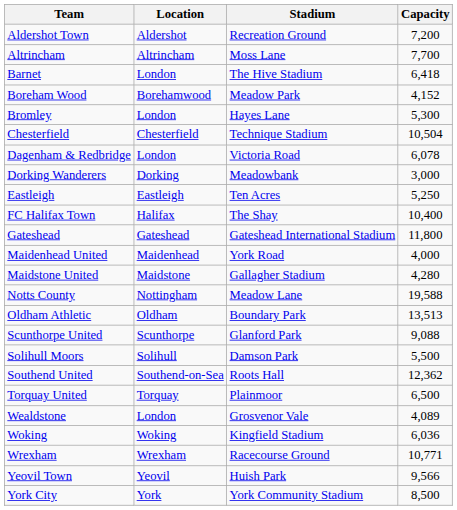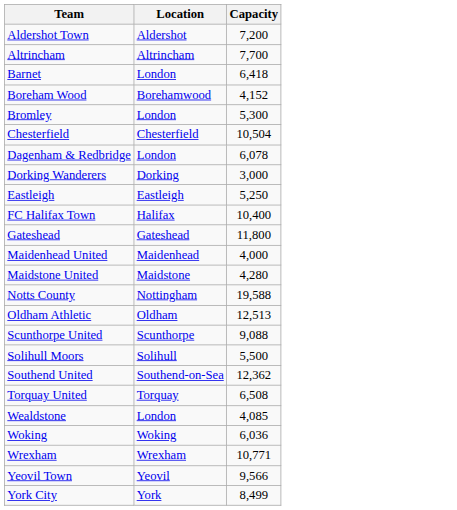 <table class="wikitable sortable">
 <tr>
 <th>Team</th>
 <th>Location</th>
-<th>Stadium</th>
 <th>Capacity</th>
 </tr>
 <tr>
 <td><a href='#'>Aldershot Town</a></td>
 <td><a href='#'>Aldershot</a></td>
-<td><a href='#'>Recreation Ground</a></td>
 <td align="center">7,200</td>
 </tr>
 <tr>
 <td><a href='#'>Altrincham</a></td>
 <td><a href='#'>Altrincham</a></td>
-<td><a href='#'>Moss Lane</a></td>
 <td align="center">7,700</td>
 </tr>
 <tr>
 <td><a href='#'>Barnet</a></td>
 <td><a href='#'>London</a> </td>
-<td><a href='#'>The Hive Stadium</a></td>
 <td align="center">6,418</td>
 </tr>
 <tr>
 <td><a href='#'>Boreham Wood</a></td>
 <td><a href='#'>Borehamwood</a></td>
-<td><a href='#'>Meadow Park</a></td>
 <td align="center">4,152</td>
 </tr>
 <tr>
 <td><a href='#'>Bromley</a></td>
 <td><a href='#'>London</a> </td>
-<td><a href='#'>Hayes Lane</a></td>
 <td align="center">5,300</td>
 </tr>
 <tr>
 <td><a href='#'>Chesterfield</a></td>
 <td><a href='#'>Chesterfield</a></td>
-<td><a href='#'>Technique Stadium</a></td>
 <td align="center">10,504</td>
 </tr>
 <tr>
 <td><a href='#'>Dagenham & Redbridge</a></td>
 <td><a href='#'>London</a> </td>
-<td><a href='#'>Victoria Road</a></td>
 <td align="center">6,078</td>
 </tr>
 <tr>
 <td><a href='#'>Dorking Wanderers</a></td>
 <td><a href='#'>Dorking</a></td>
-<td><a href='#'>Meadowbank</a></td>
 <td align="center">3,000</td>
 </tr>
 <tr>
 <td><a href='#'>Eastleigh</a></td>
 <td><a href='#'>Eastleigh</a></td>
-<td><a href='#'>Ten Acres</a></td>
 <td align="center">5,250</td>
 </tr>
 <tr>
 <td><a href='#'>FC Halifax Town</a></td>
 <td><a href='#'>Halifax</a></td>
-<td><a href='#'>The Shay</a></td>
 <td align="center">10,400</td>
 </tr>
 <tr>
 <td><a href='#'>Gateshead</a></td>
 <td><a href='#'>Gateshead</a></td>
-<td><a href='#'>Gateshead International Stadium</a></td>
 <td align="center">11,800</td>
 </tr>
 <tr>
 <td><a href='#'>Maidenhead United</a></td>
 <td><a href='#'>Maidenhead</a></td>
-<td><a href='#'>York Road</a></td>
 <td align="center">4,000</td>
 </tr>
 <tr>
 <td><a href='#'>Maidstone United</a></td>
 <td><a href='#'>Maidstone</a></td>
-<td><a href='#'>Gallagher Stadium</a></td>
 <td align="center">4,280</td>
 </tr>
 <tr>
 <td><a href='#'>Notts County</a></td>
 <td><a href='#'>Nottingham</a></td>
-<td><a href='#'>Meadow Lane</a></td>
 <td align="center">19,588</td>
 </tr>
 <tr>
 <td><a href='#'>Oldham Athletic</a></td>
 <td><a href='#'>Oldham</a></td>
-<td><a href='#'>Boundary Park</a></td>
-<td align="center">13,513</td>
+<td align="center">12,513</td>
 </tr>
 <tr>
 <td><a href='#'>Scunthorpe United</a></td>
 <td><a href='#'>Scunthorpe</a></td>
-<td><a href='#'>Glanford Park</a></td>
 <td align="center">9,088</td>
 </tr>
 <tr>
 <td><a href='#'>Solihull Moors</a></td>
 <td><a href='#'>Solihull</a></td>
-<td><a href='#'>Damson Park</a></td>
 <td align="center">5,500</td>
 </tr>
 <tr>
 <td><a href='#'>Southend United</a></td>
 <td><a href='#'>Southend-on-Sea</a></td>
-<td><a href='#'>Roots Hall</a></td>
 <td align="center">12,362</td>
 </tr>
 <tr>
 <td><a href='#'>Torquay United</a></td>
 <td><a href='#'>Torquay</a></td>
-<td><a href='#'>Plainmoor</a></td>
-<td align="center">6,500</td>
+<td align="center">6,508</td>
 </tr>
 <tr>
 <td><a href='#'>Wealdstone</a></td>
 <td><a href='#'>London</a> </td>
-<td><a href='#'>Grosvenor Vale</a></td>
-<td align="center">4,089</td>
+<td align="center">4,085</td>
 </tr>
 <tr>
 <td><a href='#'>Woking</a></td>
 <td><a href='#'>Woking</a></td>
-<td><a href='#'>Kingfield Stadium</a></td>
 <td align="center">6,036</td>
 </tr>
 <tr>
 <td><a href='#'>Wrexham</a></td>
 <td><a href='#'>Wrexham</a></td>
-<td><a href='#'>Racecourse Ground</a></td>
 <td align="center">10,771</td>
 </tr>
 <tr>
 <td><a href='#'>Yeovil Town</a></td>
 <td><a href='#'>Yeovil</a></td>
-<td><a href='#'>Huish Park</a></td>
 <td align="center">9,566</td>
 </tr>
 <tr>
 <td><a href='#'>York City</a></td>
 <td><a href='#'>York</a></td>
-<td><a href='#'>York Community Stadium</a></td>
-<td align="center">8,500</td>
+<td align="center">8,499</td>
 </tr>
 </table>
